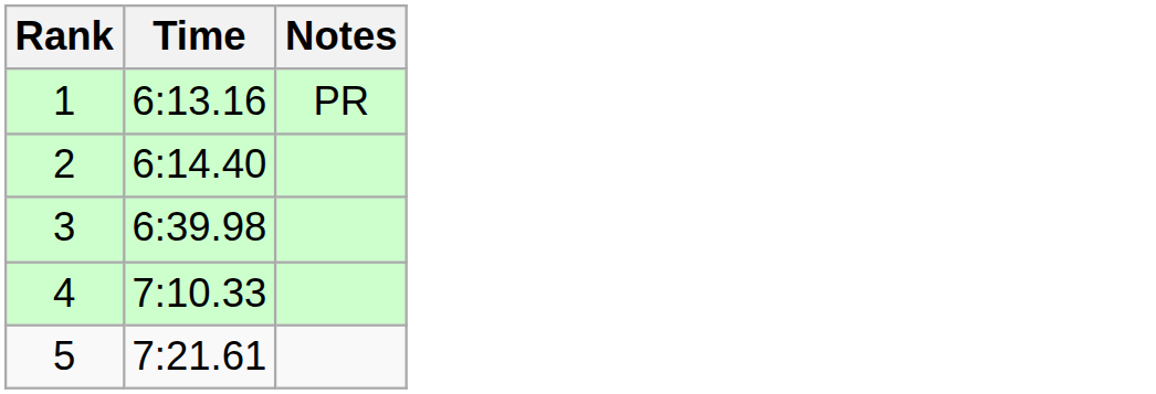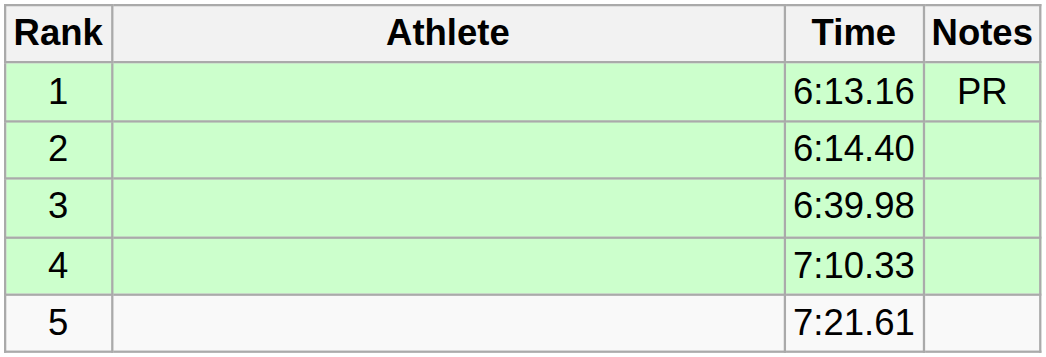 <table class="wikitable" style="text-align:center">
 <tr>
 <th>Rank</th>
+<th Style="width:18em">Athlete</th>
 <th>Time</th>
 <th>Notes</th>
 </tr>
 <tr style="background:#cfc">
 <td>1</td>
+<td style="text-align:left"></td>
 <td>6:13.16</td>
 <td>PR</td>
 </tr>
 <tr style="background:#cfc">
 <td>2</td>
+<td style="text-align:left"></td>
 <td>6:14.40</td>
 <td></td>
 </tr>
 <tr style="background:#cfc">
 <td>3</td>
+<td style="text-align:left"></td>
 <td>6:39.98</td>
 <td></td>
 </tr>
 <tr style="background:#cfc">
 <td>4</td>
+<td style="text-align:left"></td>
 <td>7:10.33</td>
 <td></td>
 </tr>
 <tr>
 <td>5</td>
+<td style="text-align:left"></td>
 <td>7:21.61</td>
 <td></td>
 </tr>
 </table>
